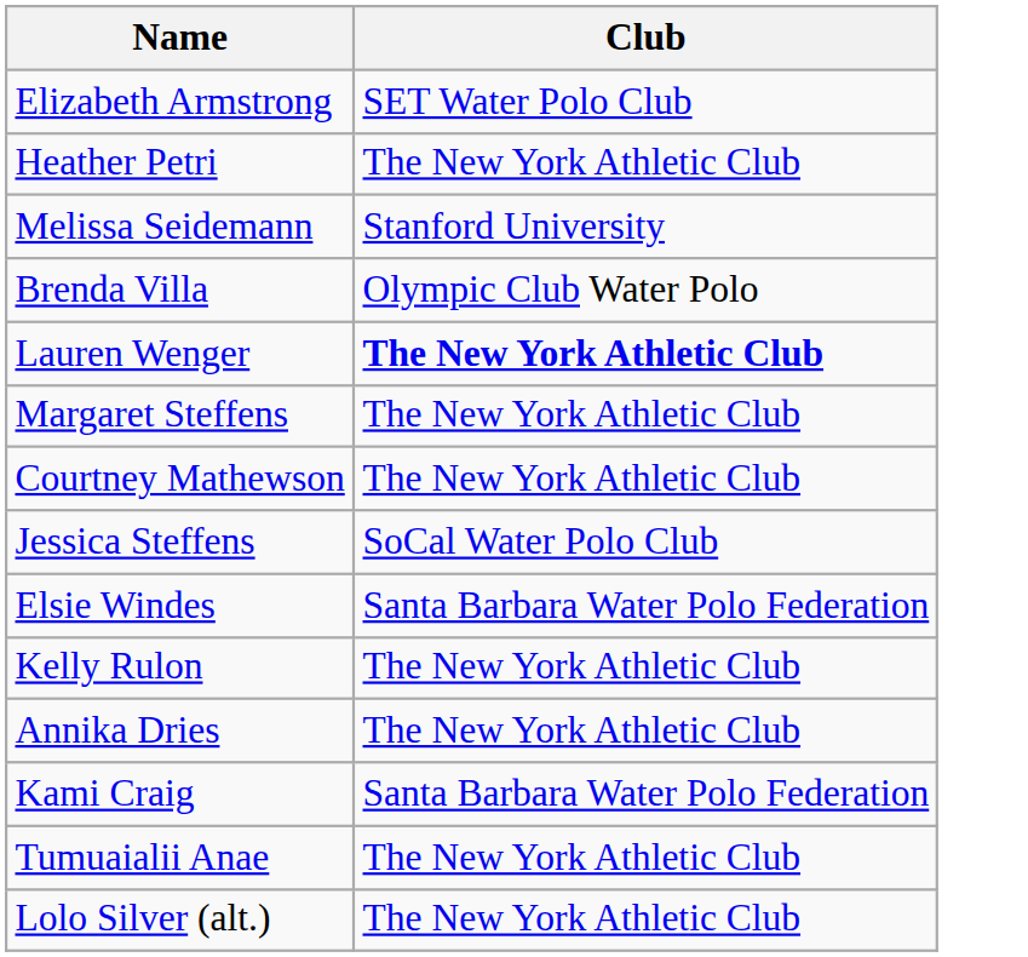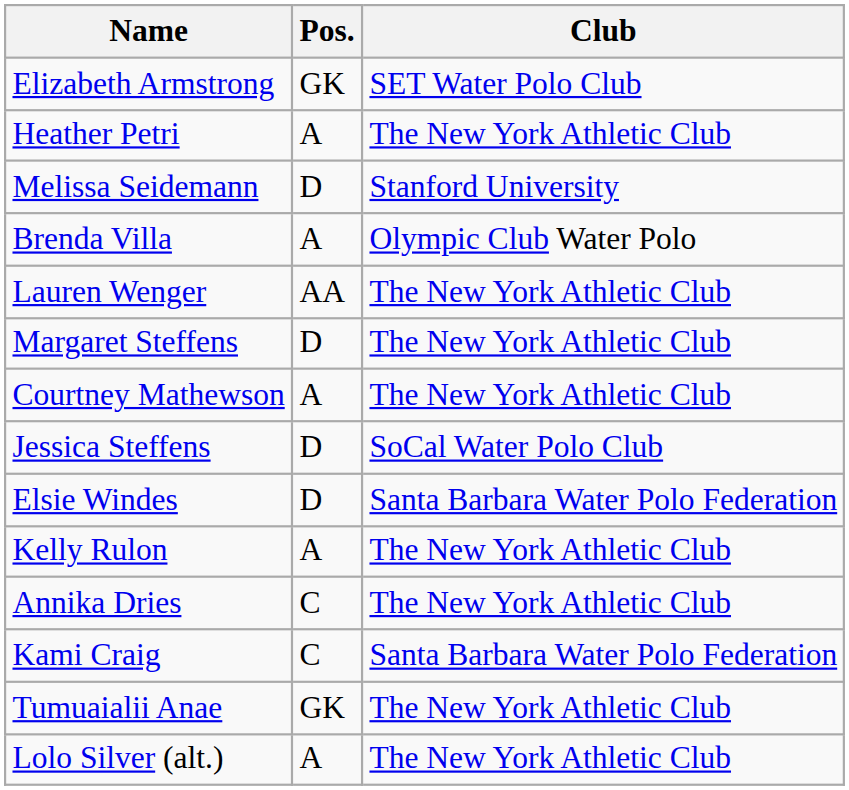 <table class="wikitable sortable" style="font-size:90%">
 <tr>
 <th>Name</th>
+<th>Pos.</th>
 <th>Club</th>
 </tr>
 <tr>
 <td><a href='#'>Elizabeth Armstrong</a></td>
+<td>GK</td>
 <td><a href='#'>SET Water Polo Club</a></td>
 </tr>
 <tr>
 <td><a href='#'>Heather Petri</a></td>
+<td>A</td>
 <td><a href='#'>The New York Athletic Club</a></td>
 </tr>
 <tr>
 <td><a href='#'>Melissa Seidemann</a></td>
+<td>D</td>
 <td><a href='#'>Stanford University</a></td>
 </tr>
 <tr>
 <td><a href='#'>Brenda Villa</a></td>
+<td>A</td>
 <td><a href='#'>Olympic Club</a> Water Polo</td>
 </tr>
 <tr>
 <td><a href='#'>Lauren Wenger</a></td>
-<td><strong><a href='#'>The New York Athletic Club</a></strong></td>
+<td>AA</td>
+<td><a href='#'>The New York Athletic Club</a></td>
 </tr>
 <tr>
 <td><a href='#'>Margaret Steffens</a></td>
+<td>D</td>
 <td><a href='#'>The New York Athletic Club</a></td>
 </tr>
 <tr>
 <td><a href='#'>Courtney Mathewson</a></td>
+<td>A</td>
 <td><a href='#'>The New York Athletic Club</a></td>
 </tr>
 <tr>
 <td><a href='#'>Jessica Steffens</a></td>
+<td>D</td>
 <td><a href='#'>SoCal Water Polo Club</a></td>
 </tr>
 <tr>
 <td><a href='#'>Elsie Windes</a></td>
+<td>D</td>
 <td><a href='#'>Santa Barbara Water Polo Federation</a></td>
 </tr>
 <tr>
 <td><a href='#'>Kelly Rulon</a></td>
+<td>A</td>
 <td><a href='#'>The New York Athletic Club</a></td>
 </tr>
 <tr>
 <td><a href='#'>Annika Dries</a></td>
+<td>C</td>
 <td><a href='#'>The New York Athletic Club</a></td>
 </tr>
 <tr>
 <td><a href='#'>Kami Craig</a></td>
+<td>C</td>
 <td><a href='#'>Santa Barbara Water Polo Federation</a></td>
 </tr>
 <tr>
 <td><a href='#'>Tumuaialii Anae</a></td>
+<td>GK</td>
 <td><a href='#'>The New York Athletic Club</a></td>
 </tr>
 <tr>
 <td><a href='#'>Lolo Silver</a> (alt.)</td>
+<td>A</td>
 <td><a href='#'>The New York Athletic Club</a></td>
 </tr>
 </table>
